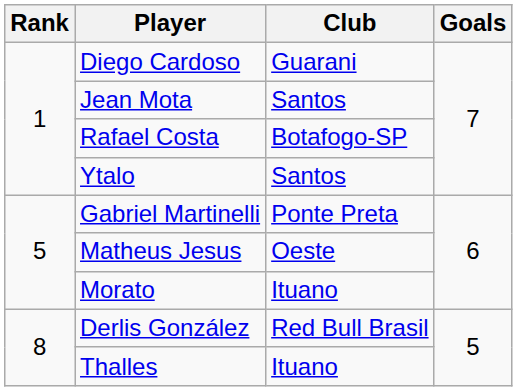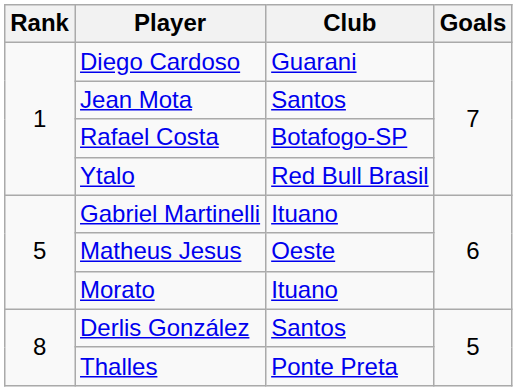 <table class="wikitable sortable" style="text-align:center">
 <tr>
 <th>Rank</th>
 <th>Player</th>
 <th>Club</th>
 <th>Goals</th>
 </tr>
 <tr>
 <td rowspan="4">1</td>
 <td align="left"> <a href='#'>Diego Cardoso</a></td>
 <td align="left"><a href='#'>Guarani</a></td>
 <td rowspan="4">7</td>
 </tr>
 <tr>
 <td align="left"> <a href='#'>Jean Mota</a></td>
 <td align="left"><a href='#'>Santos</a></td>
 </tr>
 <tr>
 <td align="left"> <a href='#'>Rafael Costa</a></td>
 <td align="left"><a href='#'>Botafogo-SP</a></td>
 </tr>
 <tr>
 <td align="left"> <a href='#'>Ytalo</a></td>
-<td align="left"><a href='#'>Santos</a></td>
+<td align="left"><a href='#'>Red Bull Brasil</a></td>
 </tr>
 <tr>
 <td rowspan="3">5</td>
 <td align="left"> <a href='#'>Gabriel Martinelli</a></td>
-<td align="left"><a href='#'>Ponte Preta</a></td>
+<td align="left"><a href='#'>Ituano</a></td>
 <td rowspan="3">6</td>
 </tr>
 <tr>
 <td align="left"> <a href='#'>Matheus Jesus</a></td>
 <td align="left"><a href='#'>Oeste</a></td>
 </tr>
 <tr>
 <td align="left"> <a href='#'>Morato</a></td>
 <td align="left"><a href='#'>Ituano</a></td>
 </tr>
 <tr>
 <td rowspan="2">8</td>
 <td align="left"> <a href='#'>Derlis González</a></td>
-<td align="left"><a href='#'>Red Bull Brasil</a></td>
+<td align="left"><a href='#'>Santos</a></td>
 <td rowspan="2">5</td>
 </tr>
 <tr>
 <td align="left"> <a href='#'>Thalles</a></td>
-<td align="left"><a href='#'>Ituano</a></td>
+<td align="left"><a href='#'>Ponte Preta</a></td>
 </tr>
 </table>
